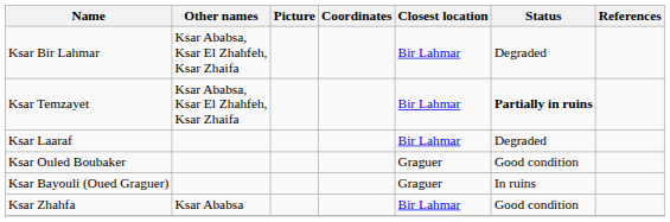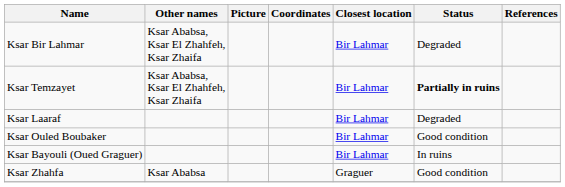 <table class="wikitable sortable">
 <tr>
 <th>Name</th>
 <th>Other names</th>
 <th>Picture</th>
 <th>Coordinates</th>
 <th>Closest location</th>
 <th>Status</th>
 <th>References</th>
 </tr>
 <tr>
 <td>Ksar Bir Lahmar</td>
 <td>Ksar Ababsa,<br>Ksar El Zhahfeh,<br>Ksar Zhaifa</td>
 <td align=center></td>
 <td></td>
 <td><a href='#'>Bir Lahmar</a></td>
 <td>Degraded</td>
 <td></td>
 </tr>
 <tr>
 <td>Ksar Temzayet</td>
 <td>Ksar Ababsa,<br>Ksar El Zhahfeh,<br>Ksar Zhaifa</td>
 <td align=center></td>
 <td></td>
 <td><a href='#'>Bir Lahmar</a></td>
 <td><strong>Partially in ruins</strong></td>
 <td></td>
 </tr>
 <tr>
 <td>Ksar Laaraf</td>
 <td></td>
 <td align=center></td>
 <td></td>
 <td><a href='#'>Bir Lahmar</a></td>
 <td>Degraded</td>
 <td></td>
 </tr>
 <tr>
 <td>Ksar Ouled Boubaker</td>
 <td></td>
 <td align=center></td>
 <td></td>
-<td>Graguer</td>
+<td><a href='#'>Bir Lahmar</a></td>
 <td>Good condition</td>
 <td></td>
 </tr>
 <tr>
 <td>Ksar Bayouli (Oued Graguer)</td>
 <td></td>
 <td align=center></td>
 <td></td>
-<td>Graguer</td>
+<td><a href='#'>Bir Lahmar</a></td>
 <td>In ruins</td>
 <td></td>
 </tr>
 <tr>
 <td>Ksar Zhahfa</td>
 <td>Ksar Ababsa</td>
 <td align=center></td>
 <td></td>
-<td><a href='#'>Bir Lahmar</a></td>
+<td>Graguer</td>
 <td>Good condition</td>
 <td></td>
 </tr>
 <tr>
 </tr>
 </table>
